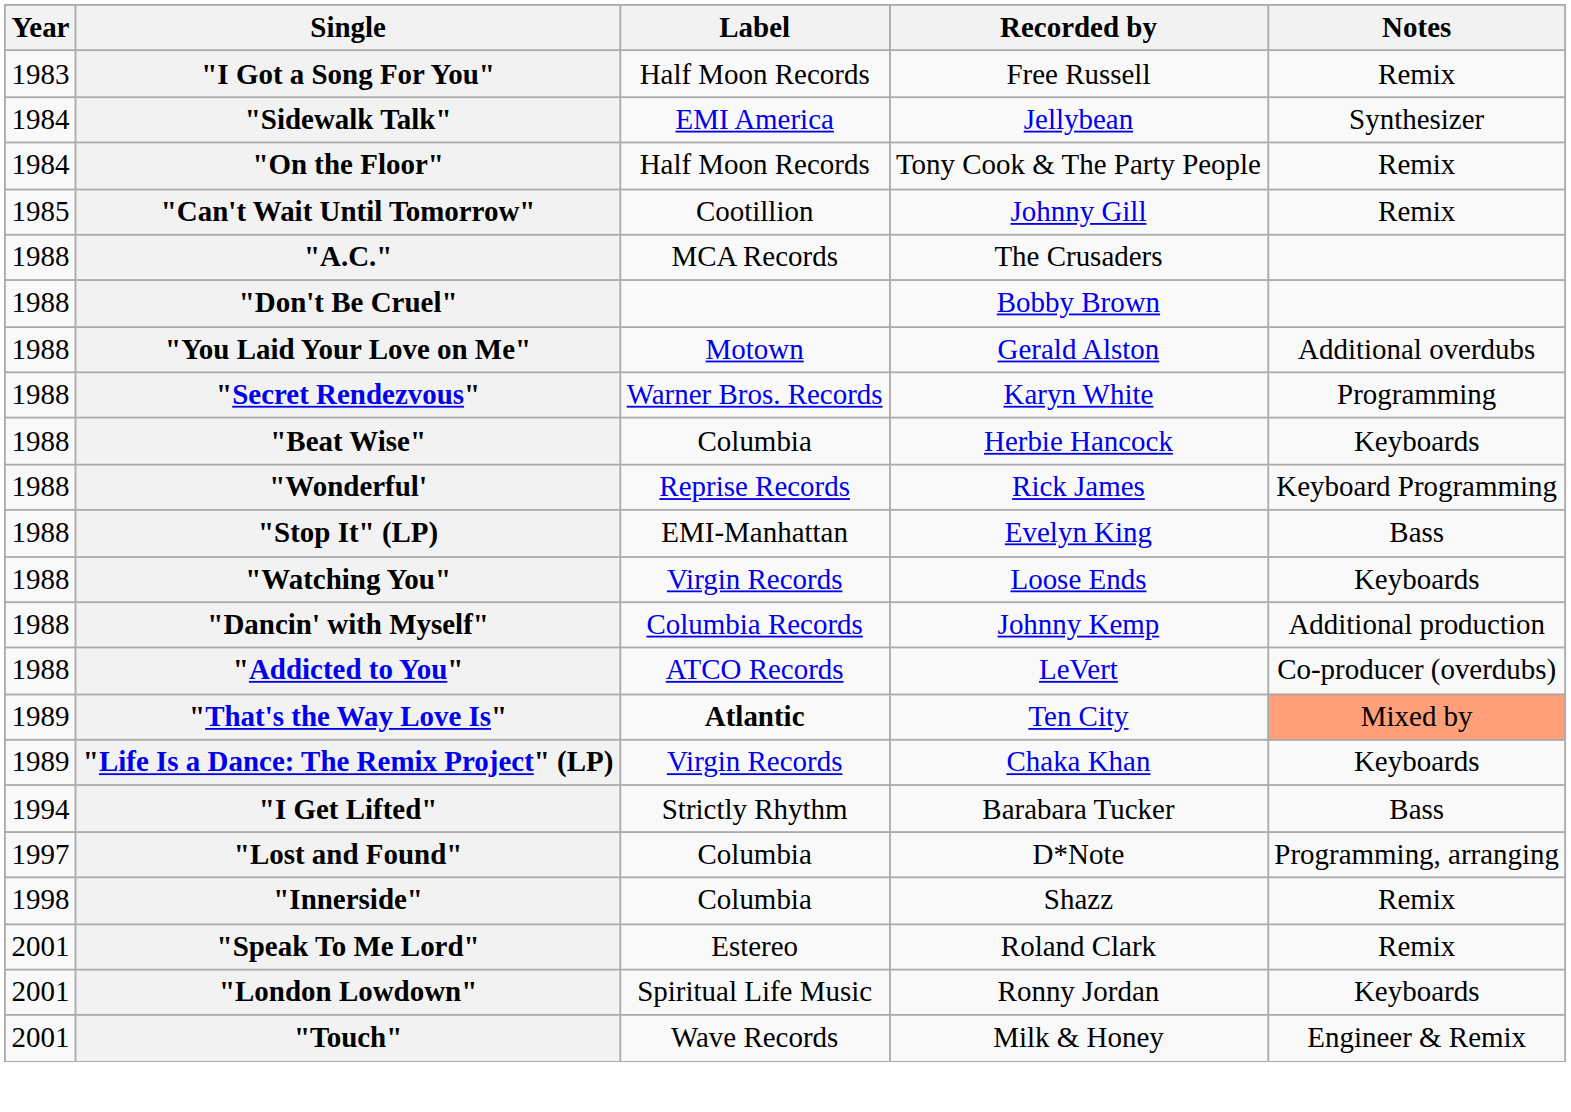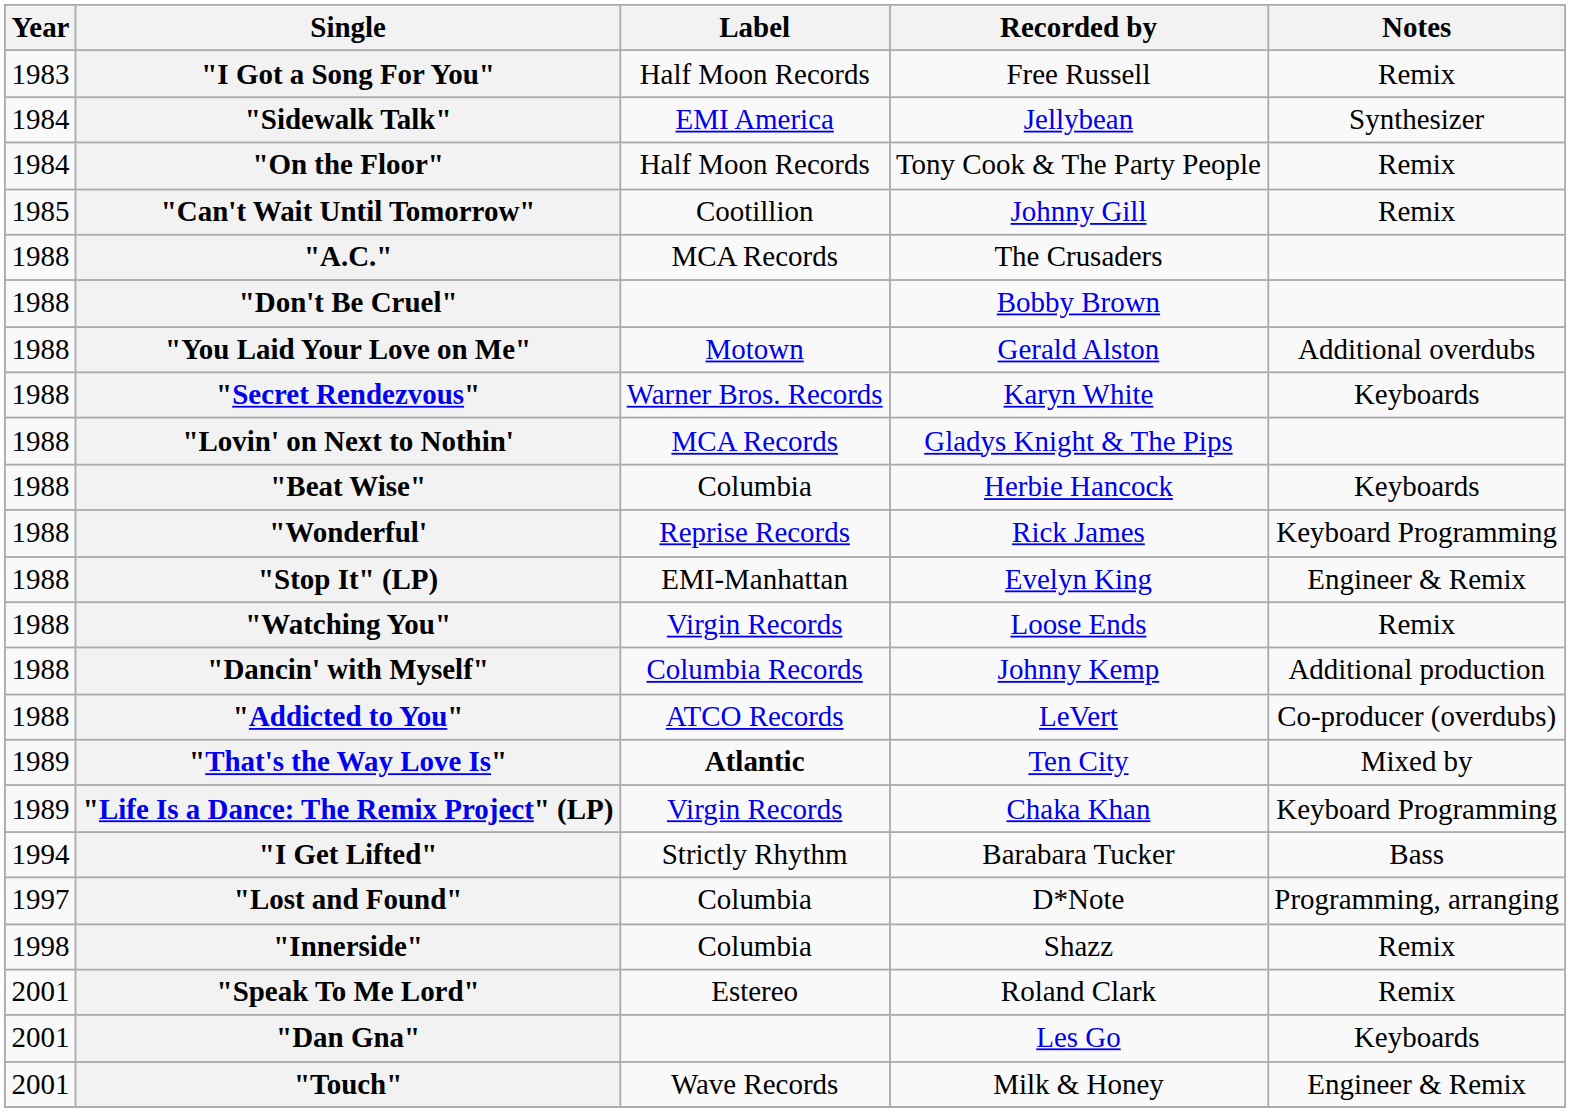 <table class="wikitable sortable" style="text-align:center;">
 <tr>
 <th>Year</th>
 <th>Single</th>
 <th>Label</th>
 <th>Recorded by</th>
 <th>Notes</th>
 </tr>
 <tr>
 <td>1983</td>
 <th scope="row">"I Got a Song For You"</th>
 <td>Half Moon Records</td>
 <td>Free Russell</td>
 <td>Remix</td>
 </tr>
 <tr>
 <td>1984</td>
 <th scope="row">"Sidewalk Talk"</th>
 <td><a href='#'>EMI America</a></td>
 <td><a href='#'>Jellybean</a></td>
 <td>Synthesizer</td>
 </tr>
 <tr>
 <td>1984</td>
 <th scope="row">"On the Floor"</th>
 <td>Half Moon Records</td>
 <td>Tony Cook & The Party People</td>
 <td>Remix</td>
 </tr>
 <tr>
 <td>1985</td>
 <th scope="row">"Can't Wait Until Tomorrow"</th>
 <td>Cootillion</td>
 <td><a href='#'>Johnny Gill</a></td>
 <td>Remix</td>
 </tr>
 <tr>
 <td>1988</td>
 <th scope="row">"A.C."</th>
 <td>MCA Records</td>
 <td>The Crusaders</td>
 <td></td>
 </tr>
 <tr>
 <td>1988</td>
 <th scope="row">"Don't Be Cruel"</th>
 <td></td>
 <td><a href='#'>Bobby Brown</a></td>
 <td></td>
 </tr>
 <tr>
 <td>1988</td>
 <th scope="row">"You Laid Your Love on Me"</th>
 <td><a href='#'>Motown</a></td>
 <td><a href='#'>Gerald Alston</a></td>
 <td>Additional overdubs</td>
 </tr>
 <tr>
 <td>1988</td>
 <th scope="row">"<a href='#'>Secret Rendezvous</a>"</th>
 <td><a href='#'>Warner Bros. Records</a></td>
 <td><a href='#'>Karyn White</a></td>
-<td>Programming</td>
+<td>Keyboards</td>
+</tr>
+<tr>
+<td>1988</td>
+<th scope="row">"Lovin' on Next to Nothin'</th>
+<td><a href='#'>MCA Records</a></td>
+<td><a href='#'>Gladys Knight & The Pips</a></td>
+<td></td>
 </tr>
 <tr>
 <td>1988</td>
 <th scope="row">"Beat Wise"</th>
 <td>Columbia</td>
 <td><a href='#'>Herbie Hancock</a></td>
 <td>Keyboards</td>
 </tr>
 <tr>
 <td>1988</td>
 <th scope="row">"Wonderful'</th>
 <td><a href='#'>Reprise Records</a></td>
 <td><a href='#'>Rick James</a></td>
 <td>Keyboard Programming</td>
 </tr>
 <tr>
 <td>1988</td>
 <th scope="row">"Stop It" (LP)</th>
 <td>EMI-Manhattan</td>
 <td><a href='#'>Evelyn King</a></td>
-<td>Bass</td>
+<td>Engineer & Remix</td>
 </tr>
 <tr>
 <td>1988</td>
 <th scope="row">"Watching You"</th>
 <td><a href='#'>Virgin Records</a></td>
 <td><a href='#'>Loose Ends</a></td>
-<td>Keyboards</td>
+<td>Remix</td>
 </tr>
 <tr>
 <td>1988</td>
 <th scope="row">"Dancin' with Myself"</th>
 <td><a href='#'>Columbia Records</a></td>
 <td><a href='#'>Johnny Kemp</a></td>
 <td>Additional production</td>
 </tr>
 <tr>
 <td>1988</td>
 <th scope="row">"<a href='#'>Addicted to You</a>"</th>
 <td><a href='#'>ATCO Records</a></td>
 <td><a href='#'>LeVert</a></td>
 <td>Co-producer (overdubs)</td>
 </tr>
 <tr>
 <td>1989</td>
 <th scope="row">"<a href='#'>That's the Way Love Is</a>"</th>
 <td><strong>Atlantic</strong></td>
 <td><a href='#'>Ten City</a></td>
-<td style="background: lightsalmon;">Mixed by</td>
+<td>Mixed by</td>
 </tr>
 <tr>
 <td>1989</td>
 <th scope="row">"<a href='#'>Life Is a Dance: The Remix Project</a>" (LP)</th>
 <td><a href='#'>Virgin Records</a></td>
 <td><a href='#'>Chaka Khan</a></td>
-<td>Keyboards</td>
+<td>Keyboard  Programming</td>
 </tr>
 <tr>
 <td>1994</td>
 <th scope="row">"I Get Lifted"</th>
 <td>Strictly Rhythm</td>
 <td>Barabara Tucker</td>
 <td>Bass</td>
 </tr>
 <tr>
 <td>1997</td>
 <th scope="row">"Lost and Found"</th>
 <td>Columbia</td>
 <td>D*Note</td>
 <td>Programming, arranging</td>
 </tr>
 <tr>
 <td>1998</td>
 <th scope="row">"Innerside"</th>
 <td>Columbia</td>
 <td>Shazz</td>
 <td>Remix</td>
 </tr>
 <tr>
 <td>2001</td>
 <th scope="row">"Speak To Me Lord"</th>
 <td>Estereo</td>
 <td>Roland Clark</td>
 <td>Remix</td>
 </tr>
 <tr>
 <td>2001</td>
-<th scope="row">"London Lowdown"</th>
-<td>Spiritual Life Music</td>
-<td>Ronny Jordan</td>
+<th scope="row">"Dan Gna"</th>
+<td></td>
+<td><a href='#'>Les Go</a></td>
 <td>Keyboards</td>
 </tr>
 <tr>
 <td>2001</td>
 <th scope="row">"Touch"</th>
 <td>Wave Records</td>
 <td>Milk & Honey</td>
 <td>Engineer & Remix</td>
 </tr>
 <tr>
 </tr>
 </table>
